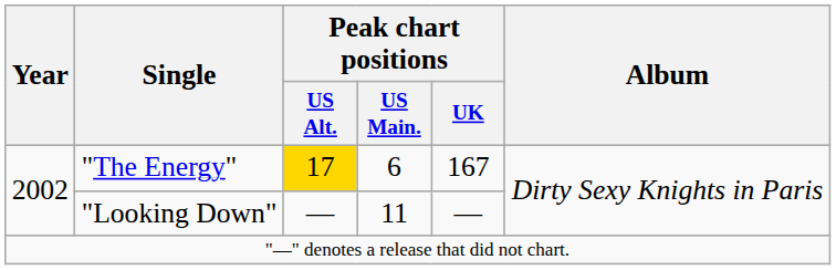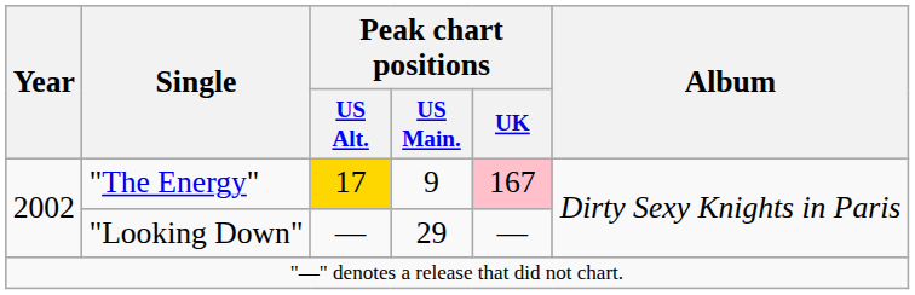 <table class="wikitable">
 <tr>
 <th rowspan="2">Year</th>
 <th rowspan="2">Single</th>
 <th colspan="3">Peak chart positions</th>
 <th rowspan="2">Album</th>
 </tr>
 <tr>
 <th style="width:3em;font-size:75%"><a href='#'>US<br>Alt.</a><br></th>
 <th style="width:3em;font-size:75%"><a href='#'>US<br>Main.</a><br></th>
 <th style="width:3em;font-size:75%"><a href='#'>UK</a><br></th>
 </tr>
 <tr>
 <td rowspan="2">2002</td>
 <td>"<a href='#'>The Energy</a>"</td>
 <td align="center" style="background: gold;">17</td>
-<td align="center">6</td>
-<td align="center">167</td>
+<td align="center">9</td>
+<td align="center" style="background: pink;">167</td>
 <td rowspan="2"><em>Dirty Sexy Knights in Paris</em></td>
 </tr>
 <tr>
 <td>"Looking Down"</td>
 <td align="center">—</td>
-<td align="center">11</td>
+<td align="center">29</td>
 <td align="center">—</td>
 </tr>
 <tr>
 <td align="center" colspan="6" style="font-size: 8pt">"—" denotes a release that did not chart.</td>
 </tr>
 </table>
